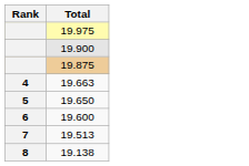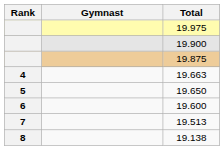 <table class="wikitable sortable" style="text-align:center; font-size:95%">
 <tr>
 <th scope="col" style="width:50px;">Rank</th>
+<th scope="col" style="width:180px;">Gymnast</th>
 <th scope="col" style="width:80px;">Total</th>
 </tr>
 <tr style="background:#fffcaf;">
 <th scope=row style="text-align:center"></th>
+<td style="text-align:left;"></td>
 <td>19.975</td>
 </tr>
 <tr style="background:#e5e5e5;">
 <th scope=row style="text-align:center"></th>
+<td style="text-align:left;"></td>
 <td>19.900</td>
 </tr>
 <tr style="background:#ec9;">
 <th scope=row style="text-align:center"></th>
+<td style="text-align:left;"></td>
 <td>19.875</td>
 </tr>
 <tr>
 <th scope=row style="text-align:center">4</th>
+<td style="text-align:left;"></td>
 <td>19.663</td>
 </tr>
 <tr>
 <th scope=row style="text-align:center">5</th>
+<td style="text-align:left;"></td>
 <td>19.650</td>
 </tr>
 <tr>
 <th scope=row style="text-align:center">6</th>
+<td style="text-align:left;"></td>
 <td>19.600</td>
 </tr>
 <tr>
 <th scope=row style="text-align:center">7</th>
+<td style="text-align:left;"></td>
 <td>19.513</td>
 </tr>
 <tr>
 <th scope=row style="text-align:center">8</th>
+<td style="text-align:left;"></td>
 <td>19.138</td>
 </tr>
 </table>
